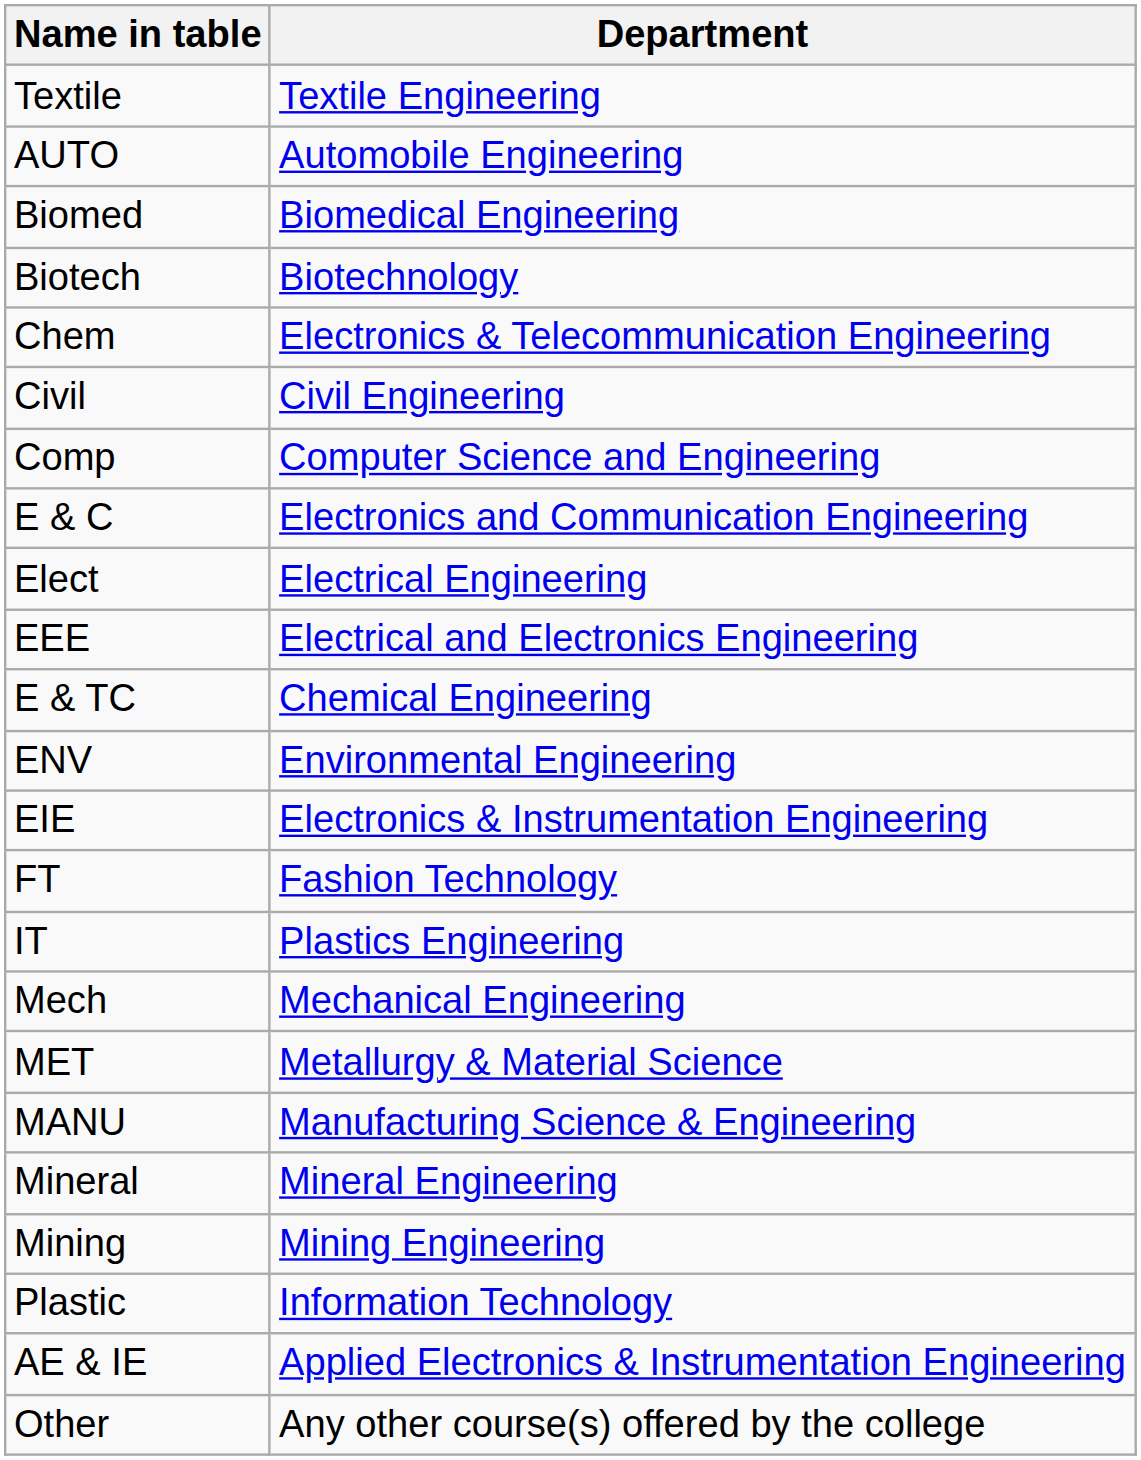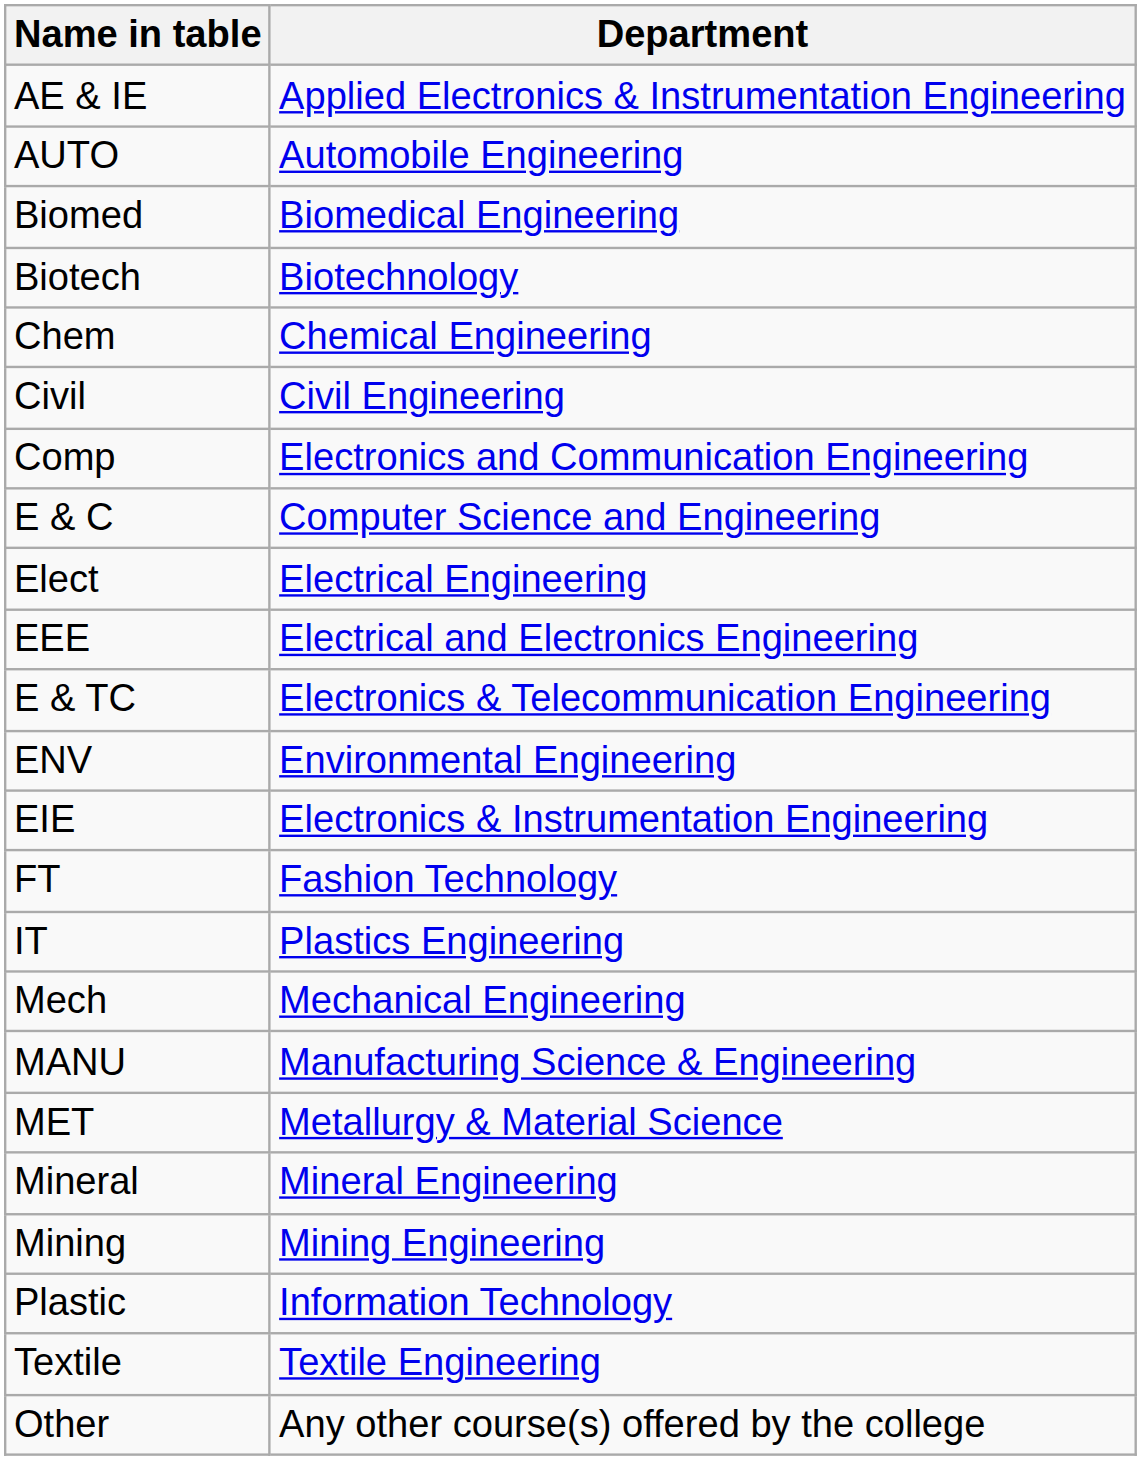 <table class="wikitable">
 <tr>
 <th>Name in table</th>
 <th>Department</th>
 </tr>
 <tr>
-<td>Textile</td>
-<td><a href='#'>Textile Engineering</a></td>
+<td>AE & IE</td>
+<td><a href='#'>Applied Electronics & Instrumentation Engineering</a></td>
 </tr>
 <tr>
 <td>AUTO</td>
 <td><a href='#'>Automobile Engineering</a></td>
 </tr>
 <tr>
 <td>Biomed</td>
 <td><a href='#'>Biomedical Engineering</a></td>
 </tr>
 <tr>
 <td>Biotech</td>
 <td><a href='#'>Biotechnology</a></td>
 </tr>
 <tr>
 <td>Chem</td>
-<td><a href='#'>Electronics & Telecommunication Engineering</a></td>
+<td><a href='#'>Chemical Engineering</a></td>
 </tr>
 <tr>
 <td>Civil</td>
 <td><a href='#'>Civil Engineering</a></td>
 </tr>
 <tr>
 <td>Comp</td>
-<td><a href='#'>Computer Science and Engineering</a></td>
+<td><a href='#'>Electronics and Communication Engineering</a></td>
 </tr>
 <tr>
 <td>E & C</td>
-<td><a href='#'>Electronics and Communication Engineering</a></td>
+<td><a href='#'>Computer Science and Engineering</a></td>
 </tr>
 <tr>
 <td>Elect</td>
 <td><a href='#'>Electrical Engineering</a></td>
 </tr>
 <tr>
 <td>EEE</td>
 <td><a href='#'>Electrical and Electronics Engineering</a></td>
 </tr>
 <tr>
 <td>E & TC</td>
-<td><a href='#'>Chemical Engineering</a></td>
+<td><a href='#'>Electronics & Telecommunication Engineering</a></td>
 </tr>
 <tr>
 <td>ENV</td>
 <td><a href='#'>Environmental Engineering</a></td>
 </tr>
 <tr>
 <td>EIE</td>
 <td><a href='#'>Electronics & Instrumentation Engineering</a></td>
 </tr>
 <tr>
 <td>FT</td>
 <td><a href='#'>Fashion Technology</a></td>
 </tr>
 <tr>
 <td>IT</td>
 <td><a href='#'>Plastics Engineering</a></td>
 </tr>
 <tr>
 <td>Mech</td>
 <td><a href='#'>Mechanical Engineering</a></td>
 </tr>
 <tr>
+<td>MANU</td>
+<td><a href='#'>Manufacturing Science & Engineering</a></td>
+</tr>
+<tr>
 <td>MET</td>
 <td><a href='#'>Metallurgy & Material Science</a></td>
-</tr>
-<tr>
-<td>MANU</td>
-<td><a href='#'>Manufacturing Science & Engineering</a></td>
 </tr>
 <tr>
 <td>Mineral</td>
 <td><a href='#'>Mineral Engineering</a></td>
 </tr>
 <tr>
 <td>Mining</td>
 <td><a href='#'>Mining Engineering</a></td>
 </tr>
 <tr>
 <td>Plastic</td>
 <td><a href='#'>Information Technology</a></td>
 </tr>
 <tr>
-<td>AE & IE</td>
-<td><a href='#'>Applied Electronics & Instrumentation Engineering</a></td>
+<td>Textile</td>
+<td><a href='#'>Textile Engineering</a></td>
 </tr>
 <tr>
 <td>Other</td>
 <td>Any other course(s) offered by the college</td>
 </tr>
 </table>
